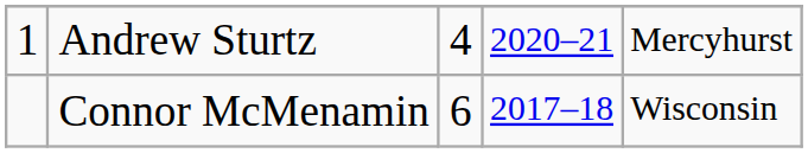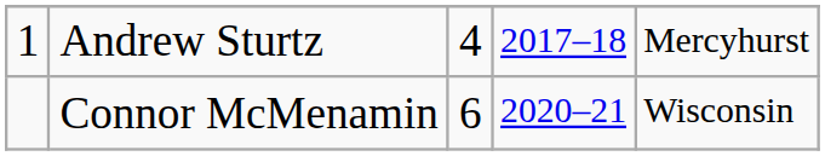 <table class="wikitable">
 <tr>
 </tr>
 <tr>
 <td>1</td>
 <td>Andrew Sturtz</td>
 <td>4</td>
-<td style="font-size:80%;"><a href='#'>2020–21</a></td>
+<td style="font-size:80%;"><a href='#'>2017–18</a></td>
 <td style="font-size:80%;">Mercyhurst</td>
 </tr>
 <tr>
 <td></td>
 <td>Connor McMenamin</td>
 <td>6</td>
-<td style="font-size:80%;"><a href='#'>2017–18</a></td>
+<td style="font-size:80%;"><a href='#'>2020–21</a></td>
 <td style="font-size:80%;">Wisconsin</td>
 </tr>
 </table>
